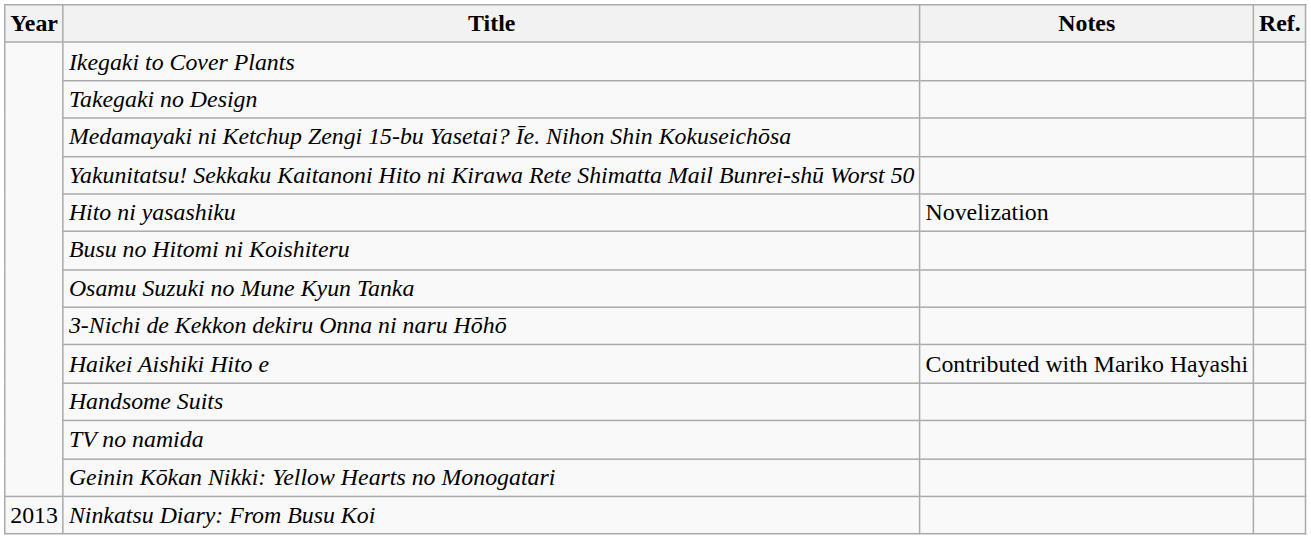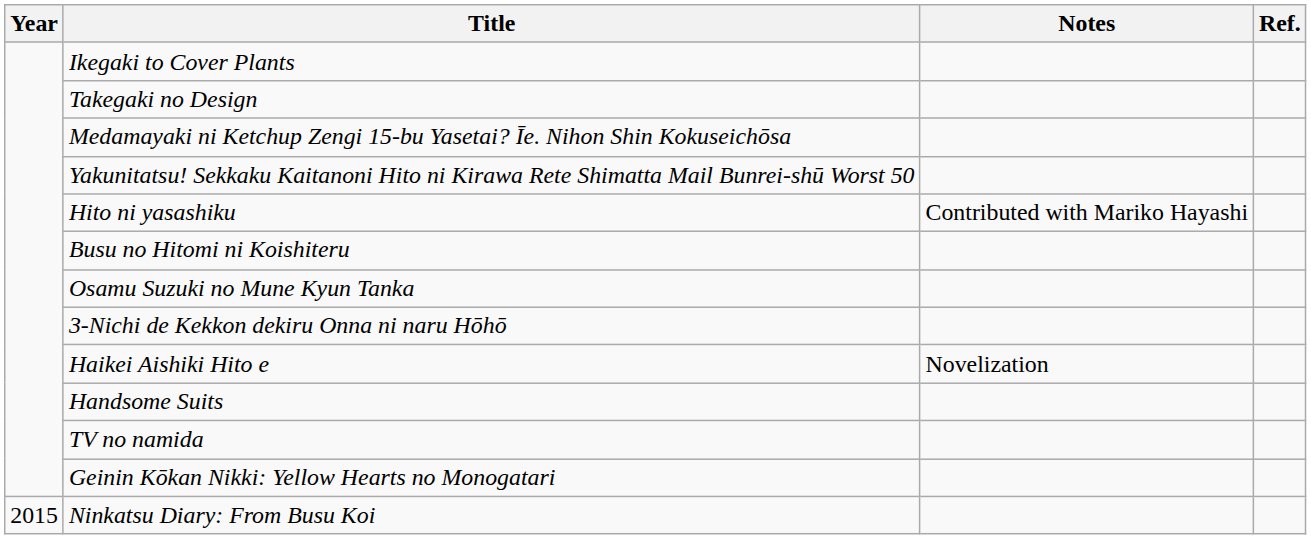 <table class="wikitable">
 <tr>
 <th>Year</th>
 <th>Title</th>
 <th>Notes</th>
 <th>Ref.</th>
 </tr>
 <tr>
 <td rowspan="12"></td>
 <td><em>Ikegaki to Cover Plants</em></td>
 <td></td>
 <td></td>
 </tr>
 <tr>
 <td><em>Takegaki no Design</em></td>
 <td></td>
 <td></td>
 </tr>
 <tr>
 <td><em>Medamayaki ni Ketchup Zengi 15-bu Yasetai? Īe. Nihon Shin Kokuseichōsa</em></td>
 <td></td>
 <td></td>
 </tr>
 <tr>
 <td><em>Yakunitatsu! Sekkaku Kaitanoni Hito ni Kirawa Rete Shimatta Mail Bunrei-shū Worst 50</em></td>
 <td></td>
 <td></td>
 </tr>
 <tr>
 <td><em>Hito ni yasashiku</em></td>
-<td>Novelization</td>
+<td>Contributed with Mariko Hayashi</td>
 <td></td>
 </tr>
 <tr>
 <td><em>Busu no Hitomi ni Koishiteru</em></td>
 <td></td>
 <td></td>
 </tr>
 <tr>
 <td><em>Osamu Suzuki no Mune Kyun Tanka</em></td>
 <td></td>
 <td></td>
 </tr>
 <tr>
 <td><em>3-Nichi de Kekkon dekiru Onna ni naru Hōhō</em></td>
 <td></td>
 <td></td>
 </tr>
 <tr>
 <td><em>Haikei Aishiki Hito e</em></td>
-<td>Contributed with Mariko Hayashi</td>
+<td>Novelization</td>
 <td></td>
 </tr>
 <tr>
 <td><em>Handsome Suits</em></td>
 <td></td>
 <td></td>
 </tr>
 <tr>
 <td><em>TV no namida</em></td>
 <td></td>
 <td></td>
 </tr>
 <tr>
 <td><em>Geinin Kōkan Nikki: Yellow Hearts no Monogatari</em></td>
 <td></td>
 <td></td>
 </tr>
 <tr>
-<td>2013</td>
+<td>2015</td>
 <td><em>Ninkatsu Diary: From Busu Koi</em></td>
 <td></td>
 <td></td>
 </tr>
 </table>
